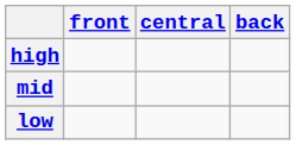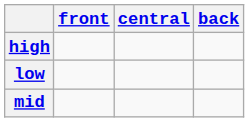 <table class="wikitable" style="text-align:center">
 <tr>
 <th></th>
 <th><a href='#'>front</a></th>
 <th><a href='#'>central</a></th>
 <th><a href='#'>back</a></th>
 </tr>
 <tr>
 <th><a href='#'>high</a></th>
 <td></td>
 <td></td>
 <td></td>
 </tr>
 <tr>
+<th><a href='#'>low</a></th>
+<td></td>
+<td></td>
+<td></td>
+</tr>
+<tr>
 <th><a href='#'>mid</a></th>
 <td></td>
 <td></td>
 <td></td>
 </tr>
-<tr>
-<th><a href='#'>low</a></th>
-<td></td>
-<td></td>
-<td></td>
-</tr>
 </table>
